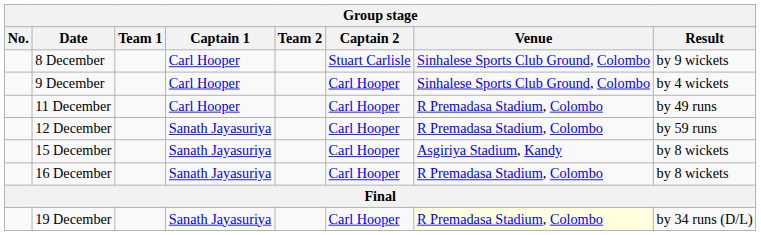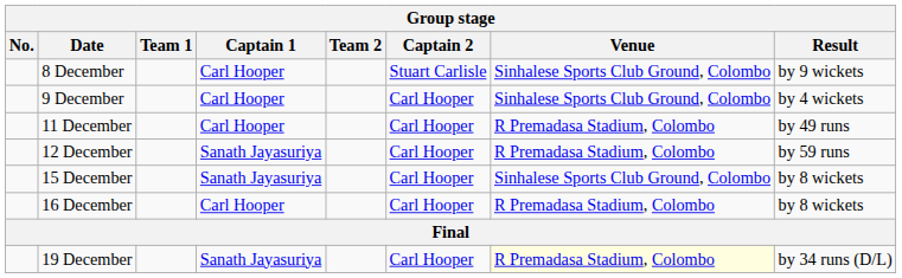 <table class="wikitable">
 <tr>
 <th colspan="9">Group stage</th>
 </tr>
 <tr>
 <th>No.</th>
 <th>Date</th>
 <th>Team 1</th>
 <th>Captain 1</th>
 <th>Team 2</th>
 <th>Captain 2</th>
 <th>Venue</th>
 <th>Result</th>
 </tr>
 <tr>
 <td></td>
 <td>8 December</td>
 <td></td>
 <td><a href='#'>Carl Hooper</a></td>
 <td></td>
 <td><a href='#'>Stuart Carlisle</a></td>
 <td><a href='#'>Sinhalese Sports Club Ground</a>, <a href='#'>Colombo</a></td>
 <td> by 9 wickets</td>
 </tr>
 <tr>
 <td></td>
 <td>9 December</td>
 <td></td>
 <td><a href='#'>Carl Hooper</a></td>
 <td></td>
 <td><a href='#'>Carl Hooper</a></td>
 <td><a href='#'>Sinhalese Sports Club Ground</a>, <a href='#'>Colombo</a></td>
 <td> by 4 wickets</td>
 </tr>
 <tr>
 <td></td>
 <td>11 December</td>
 <td></td>
 <td><a href='#'>Carl Hooper</a></td>
 <td></td>
 <td><a href='#'>Carl Hooper</a></td>
 <td><a href='#'>R Premadasa Stadium</a>, <a href='#'>Colombo</a></td>
 <td> by 49 runs</td>
 </tr>
 <tr>
 <td></td>
 <td>12 December</td>
 <td></td>
 <td><a href='#'>Sanath Jayasuriya</a></td>
 <td></td>
 <td><a href='#'>Carl Hooper</a></td>
 <td><a href='#'>R Premadasa Stadium</a>, <a href='#'>Colombo</a></td>
 <td> by 59 runs</td>
 </tr>
 <tr>
 <td></td>
 <td>15 December</td>
 <td></td>
 <td><a href='#'>Sanath Jayasuriya</a></td>
 <td></td>
 <td><a href='#'>Carl Hooper</a></td>
-<td><a href='#'>Asgiriya Stadium</a>, <a href='#'>Kandy</a></td>
+<td><a href='#'>Sinhalese Sports Club Ground</a>, <a href='#'>Colombo</a></td>
 <td> by 8 wickets</td>
 </tr>
 <tr>
 <td></td>
 <td>16 December</td>
 <td></td>
-<td><a href='#'>Sanath Jayasuriya</a></td>
+<td><a href='#'>Carl Hooper</a></td>
 <td></td>
 <td><a href='#'>Carl Hooper</a></td>
 <td><a href='#'>R Premadasa Stadium</a>, <a href='#'>Colombo</a></td>
 <td> by 8 wickets</td>
 </tr>
 <tr>
 <th colspan="9">Final</th>
 </tr>
 <tr>
 <td></td>
 <td>19 December</td>
 <td></td>
 <td><a href='#'>Sanath Jayasuriya</a></td>
 <td></td>
 <td><a href='#'>Carl Hooper</a></td>
 <td style="background: lightyellow;"><a href='#'>R Premadasa Stadium</a>, <a href='#'>Colombo</a></td>
 <td> by 34 runs (D/L)</td>
 </tr>
 </table>
